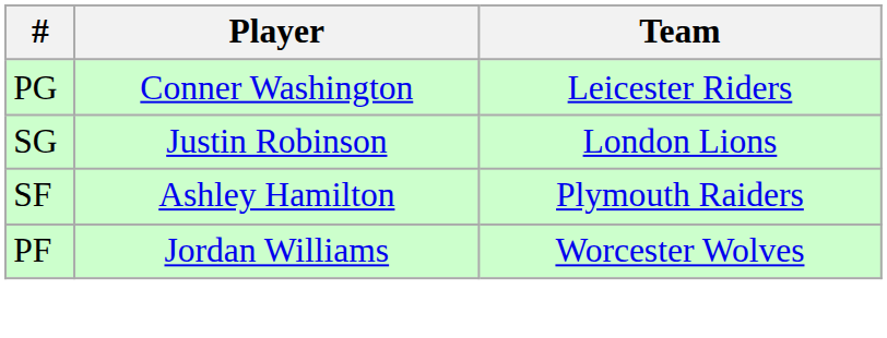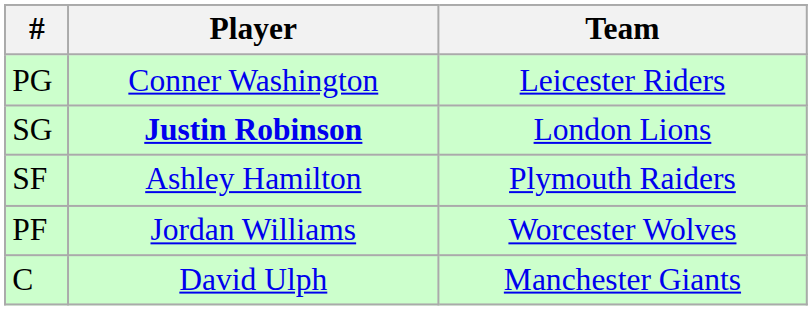 <table class="wikitable" style="text-align:center">
 <tr>
 <th width=25>#</th>
 <th width=180>Player</th>
 <th width=180>Team</th>
 </tr>
 <tr style="background:#cfc;">
 <td align=left>PG</td>
 <td><a href='#'>Conner Washington</a></td>
 <td><a href='#'>Leicester Riders</a></td>
 </tr>
 <tr style="background:#cfc;">
 <td align=left>SG</td>
-<td><a href='#'>Justin Robinson</a></td>
+<td><strong><a href='#'>Justin Robinson</a></strong></td>
 <td><a href='#'>London Lions</a></td>
 </tr>
 <tr style="background:#cfc;">
 <td align=left>SF</td>
 <td><a href='#'>Ashley Hamilton</a></td>
 <td><a href='#'>Plymouth Raiders</a></td>
 </tr>
 <tr style="background:#cfc;">
 <td align=left>PF</td>
 <td><a href='#'>Jordan Williams</a></td>
 <td><a href='#'>Worcester Wolves</a></td>
 </tr>
+<tr style="background:#cfc;">
+<td align=left>C</td>
+<td><a href='#'>David Ulph</a></td>
+<td><a href='#'>Manchester Giants</a></td>
+</tr>
 </table>
